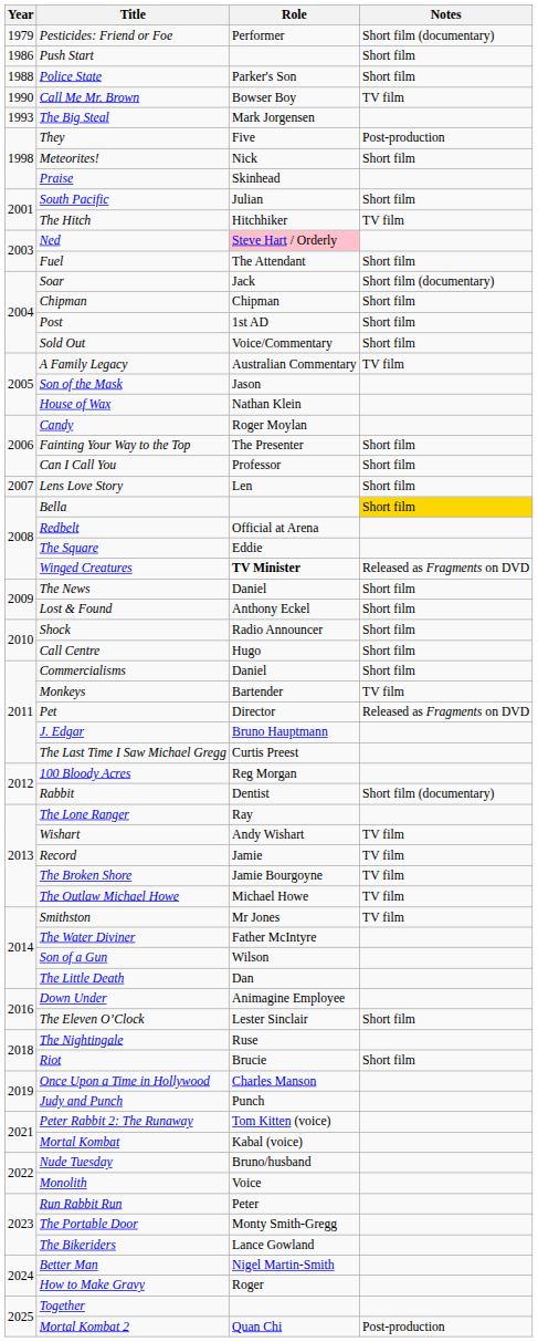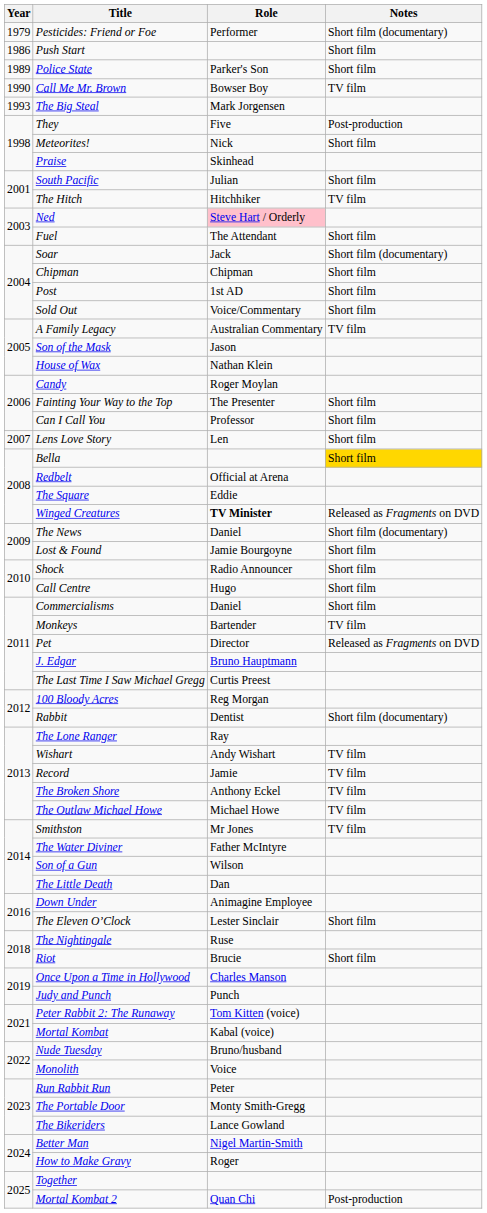 <table class="wikitable sortable">
 <tr>
 <th>Year</th>
 <th>Title</th>
 <th>Role</th>
 <th scope="col" class="unsortable">Notes</th>
 </tr>
 <tr>
 <td>1979</td>
 <td><em>Pesticides: Friend or Foe</em></td>
 <td>Performer</td>
 <td>Short film (documentary)</td>
 </tr>
 <tr>
 <td>1986</td>
 <td><em>Push Start</em></td>
 <td></td>
 <td>Short film</td>
 </tr>
 <tr>
-<td>1988</td>
+<td>1989</td>
 <td><em><a href='#'>Police State</a></em></td>
 <td>Parker's Son</td>
 <td>Short film</td>
 </tr>
 <tr>
 <td>1990</td>
 <td><em><a href='#'>Call Me Mr. Brown</a></em></td>
 <td>Bowser Boy</td>
 <td>TV film</td>
 </tr>
 <tr>
 <td>1993</td>
 <td><em><a href='#'>The Big Steal</a></em></td>
 <td>Mark Jorgensen</td>
 <td></td>
 </tr>
 <tr>
 <td rowspan="3">1998</td>
 <td><em>They</em></td>
 <td>Five</td>
 <td>Post-production</td>
 </tr>
 <tr>
 <td><em>Meteorites!</em></td>
 <td>Nick</td>
 <td>Short film</td>
 </tr>
 <tr>
 <td><em><a href='#'>Praise</a></em></td>
 <td>Skinhead</td>
 <td></td>
 </tr>
 <tr>
 <td rowspan=2>2001</td>
 <td><em><a href='#'>South Pacific</a></em></td>
 <td>Julian</td>
 <td>Short film</td>
 </tr>
 <tr>
 <td><em>The Hitch</em></td>
 <td>Hitchhiker</td>
 <td>TV film</td>
 </tr>
 <tr>
 <td rowspan=2>2003</td>
 <td><em><a href='#'>Ned</a></em></td>
 <td style="background: pink;"><a href='#'>Steve Hart</a> / Orderly</td>
 <td></td>
 </tr>
 <tr>
 <td><em>Fuel</em></td>
 <td>The Attendant</td>
 <td>Short film</td>
 </tr>
 <tr>
 <td rowspan=4>2004</td>
 <td><em>Soar</em></td>
 <td>Jack</td>
 <td>Short film (documentary)</td>
 </tr>
 <tr>
 <td><em>Chipman</em></td>
 <td>Chipman</td>
 <td>Short film</td>
 </tr>
 <tr>
 <td><em>Post</em></td>
 <td>1st AD</td>
 <td>Short film</td>
 </tr>
 <tr>
 <td><em>Sold Out</em></td>
 <td>Voice/Commentary</td>
 <td>Short film</td>
 </tr>
 <tr>
 <td rowspan=3>2005</td>
 <td><em>A Family Legacy</em></td>
 <td>Australian Commentary</td>
 <td>TV film</td>
 </tr>
 <tr>
 <td><em><a href='#'>Son of the Mask</a></em></td>
 <td>Jason</td>
 <td></td>
 </tr>
 <tr>
 <td><em><a href='#'>House of Wax</a></em></td>
 <td>Nathan Klein</td>
 <td></td>
 </tr>
 <tr>
 <td rowspan="3">2006</td>
 <td><em><a href='#'>Candy</a></em></td>
 <td>Roger Moylan</td>
 <td></td>
 </tr>
 <tr>
 <td><em>Fainting Your Way to the Top</em></td>
 <td>The Presenter</td>
 <td>Short film</td>
 </tr>
 <tr>
 <td><em>Can I Call You</em></td>
 <td>Professor</td>
 <td>Short film</td>
 </tr>
 <tr>
 <td>2007</td>
 <td><em>Lens Love Story</em></td>
 <td>Len</td>
 <td>Short film</td>
 </tr>
 <tr>
 <td rowspan="4">2008</td>
 <td><em>Bella</em></td>
 <td></td>
 <td style="background: gold;">Short film</td>
 </tr>
 <tr>
 <td><em><a href='#'>Redbelt</a></em></td>
 <td>Official at Arena</td>
 <td></td>
 </tr>
 <tr>
 <td><em><a href='#'>The Square</a></em></td>
 <td>Eddie</td>
 <td></td>
 </tr>
 <tr>
 <td><em><a href='#'>Winged Creatures</a></em></td>
 <td><strong>TV Minister</strong></td>
 <td>Released as <em>Fragments</em> on DVD</td>
 </tr>
 <tr>
 <td rowspan="2">2009</td>
 <td><em>The News</em></td>
 <td>Daniel</td>
-<td>Short film</td>
+<td>Short film (documentary)</td>
 </tr>
 <tr>
 <td><em>Lost & Found</em></td>
-<td>Anthony Eckel</td>
+<td>Jamie Bourgoyne</td>
 <td>Short film</td>
 </tr>
 <tr>
 <td rowspan="2">2010</td>
 <td><em>Shock</em></td>
 <td>Radio Announcer</td>
 <td>Short film</td>
 </tr>
 <tr>
 <td><em>Call Centre</em></td>
 <td>Hugo</td>
 <td>Short film</td>
 </tr>
 <tr>
 <td rowspan="5">2011</td>
 <td><em>Commercialisms</em></td>
 <td>Daniel</td>
 <td>Short film</td>
 </tr>
 <tr>
 <td><em>Monkeys</em></td>
 <td>Bartender</td>
 <td>TV film</td>
 </tr>
 <tr>
 <td><em>Pet</em></td>
 <td>Director</td>
 <td>Released as <em>Fragments</em> on DVD</td>
 </tr>
 <tr>
 <td><em><a href='#'>J. Edgar</a></em></td>
 <td><a href='#'>Bruno Hauptmann</a></td>
 <td></td>
 </tr>
 <tr>
 <td><em>The Last Time I Saw Michael Gregg</em></td>
 <td>Curtis Preest</td>
 <td></td>
 </tr>
 <tr>
 <td rowspan="2">2012</td>
 <td><em><a href='#'>100 Bloody Acres</a></em></td>
 <td>Reg Morgan</td>
 <td></td>
 </tr>
 <tr>
 <td><em>Rabbit</em></td>
 <td>Dentist</td>
 <td>Short film (documentary)</td>
 </tr>
 <tr>
 <td rowspan="5">2013</td>
 <td><em><a href='#'>The Lone Ranger</a></em></td>
 <td>Ray</td>
 <td></td>
 </tr>
 <tr>
 <td><em>Wishart</em></td>
 <td>Andy Wishart</td>
 <td>TV film</td>
 </tr>
 <tr>
 <td><em>Record</em></td>
 <td>Jamie</td>
 <td>TV film</td>
 </tr>
 <tr>
 <td><em><a href='#'>The Broken Shore</a></em></td>
-<td>Jamie Bourgoyne</td>
+<td>Anthony Eckel</td>
 <td>TV film</td>
 </tr>
 <tr>
 <td><em><a href='#'>The Outlaw Michael Howe</a></em></td>
 <td>Michael Howe</td>
 <td>TV film</td>
 </tr>
 <tr>
 <td rowspan="4">2014</td>
 <td><em>Smithston</em></td>
 <td>Mr Jones</td>
 <td>TV film</td>
 </tr>
 <tr>
 <td><em><a href='#'>The Water Diviner</a></em></td>
 <td>Father McIntyre</td>
 <td></td>
 </tr>
 <tr>
 <td><em><a href='#'>Son of a Gun</a></em></td>
 <td>Wilson</td>
 <td></td>
 </tr>
 <tr>
 <td><em><a href='#'>The Little Death</a></em></td>
 <td>Dan</td>
 <td></td>
 </tr>
 <tr>
 <td rowspan="2">2016</td>
 <td><em><a href='#'>Down Under</a></em></td>
 <td>Animagine Employee</td>
 <td></td>
 </tr>
 <tr>
 <td><em>The Eleven O’Clock</em></td>
 <td>Lester Sinclair</td>
 <td>Short film</td>
 </tr>
 <tr>
 <td rowspan="2">2018</td>
 <td><em><a href='#'>The Nightingale</a></em></td>
 <td>Ruse</td>
 <td></td>
 </tr>
 <tr>
 <td><em><a href='#'>Riot</a></em></td>
 <td>Brucie</td>
 <td>Short film</td>
 </tr>
 <tr>
 <td rowspan="2">2019</td>
 <td><em><a href='#'>Once Upon a Time in Hollywood</a></em></td>
 <td><a href='#'>Charles Manson</a></td>
 <td></td>
 </tr>
 <tr>
 <td><em><a href='#'>Judy and Punch</a></em></td>
 <td>Punch</td>
 <td></td>
 </tr>
 <tr>
 <td rowspan="2">2021</td>
 <td><em><a href='#'>Peter Rabbit 2: The Runaway</a></em></td>
 <td><a href='#'>Tom Kitten</a> (voice)</td>
 <td></td>
 </tr>
 <tr>
 <td><em><a href='#'>Mortal Kombat</a></em></td>
 <td>Kabal (voice)</td>
 <td></td>
 </tr>
 <tr>
 <td rowspan="2">2022</td>
 <td><em><a href='#'>Nude Tuesday</a></em></td>
 <td>Bruno/husband</td>
 <td></td>
 </tr>
 <tr>
 <td><em><a href='#'>Monolith</a></em></td>
 <td>Voice</td>
 <td></td>
 </tr>
 <tr>
 <td rowspan="3">2023</td>
 <td><em><a href='#'>Run Rabbit Run</a></em></td>
 <td>Peter</td>
 <td></td>
 </tr>
 <tr>
 <td><em><a href='#'>The Portable Door</a></em></td>
 <td>Monty Smith-Gregg</td>
 <td></td>
 </tr>
 <tr>
 <td><em><a href='#'>The Bikeriders</a></em></td>
 <td>Lance Gowland</td>
 <td></td>
 </tr>
 <tr>
 <td rowspan="2">2024</td>
 <td><em><a href='#'>Better Man</a></em></td>
 <td><a href='#'>Nigel Martin-Smith</a></td>
 <td></td>
 </tr>
 <tr>
 <td><em><a href='#'>How to Make Gravy</a></em></td>
 <td>Roger</td>
 <td></td>
 </tr>
 <tr>
 <td rowspan="2">2025</td>
 <td><em><a href='#'>Together</a></em></td>
 <td></td>
 <td></td>
 </tr>
 <tr>
 <td><em><a href='#'>Mortal Kombat 2</a></em></td>
 <td><a href='#'>Quan Chi</a></td>
 <td>Post-production</td>
 </tr>
 </table>
